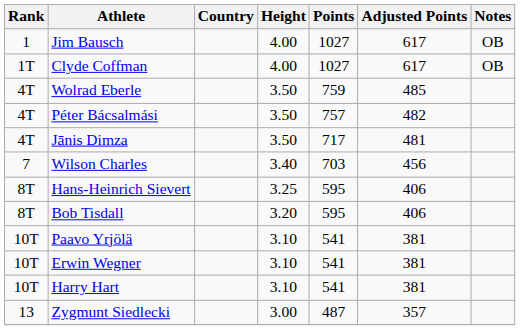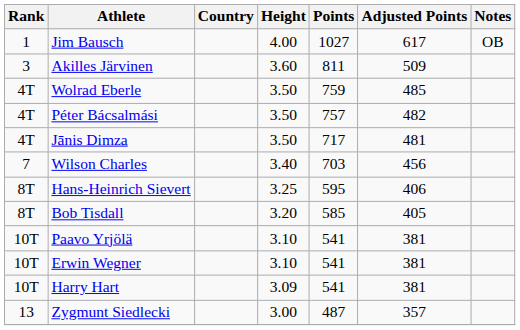 <table class="wikitable sortable" style="text-align:center">
 <tr>
 <th>Rank</th>
 <th>Athlete</th>
 <th>Country</th>
 <th>Height</th>
 <th>Points</th>
 <th>Adjusted Points</th>
 <th>Notes</th>
 </tr>
 <tr>
 <td>1</td>
 <td align=left><a href='#'>Jim Bausch</a></td>
 <td align=left></td>
 <td>4.00</td>
 <td>1027</td>
 <td>617</td>
 <td>OB</td>
 </tr>
 <tr>
-<td>1T</td>
-<td align=left><a href='#'>Clyde Coffman</a></td>
+<td>3</td>
+<td align=left><a href='#'>Akilles Järvinen</a></td>
 <td align=left></td>
-<td>4.00</td>
-<td>1027</td>
-<td>617</td>
-<td>OB</td>
+<td>3.60</td>
+<td>811</td>
+<td>509</td>
+<td></td>
 </tr>
 <tr>
 <td>4T</td>
 <td align=left><a href='#'>Wolrad Eberle</a></td>
 <td align=left></td>
 <td>3.50</td>
 <td>759</td>
 <td>485</td>
 <td></td>
 </tr>
 <tr>
 <td>4T</td>
 <td align=left><a href='#'>Péter Bácsalmási</a></td>
 <td align=left></td>
 <td>3.50</td>
 <td>757</td>
 <td>482</td>
 <td></td>
 </tr>
 <tr>
 <td>4T</td>
 <td align=left><a href='#'>Jānis Dimza</a></td>
 <td align=left></td>
 <td>3.50</td>
 <td>717</td>
 <td>481</td>
 <td></td>
 </tr>
 <tr>
 <td>7</td>
 <td align=left><a href='#'>Wilson Charles</a></td>
 <td align=left></td>
 <td>3.40</td>
 <td>703</td>
 <td>456</td>
 <td></td>
 </tr>
 <tr>
 <td>8T</td>
 <td align=left><a href='#'>Hans-Heinrich Sievert</a></td>
 <td align=left></td>
 <td>3.25</td>
 <td>595</td>
 <td>406</td>
 <td></td>
 </tr>
 <tr>
 <td>8T</td>
 <td align=left><a href='#'>Bob Tisdall</a></td>
 <td align=left></td>
 <td>3.20</td>
-<td>595</td>
-<td>406</td>
+<td>585</td>
+<td>405</td>
 <td></td>
 </tr>
 <tr>
 <td>10T</td>
 <td align=left><a href='#'>Paavo Yrjölä</a></td>
 <td align=left></td>
 <td>3.10</td>
 <td>541</td>
 <td>381</td>
 <td></td>
 </tr>
 <tr>
 <td>10T</td>
 <td align=left><a href='#'>Erwin Wegner</a></td>
 <td align=left></td>
 <td>3.10</td>
 <td>541</td>
 <td>381</td>
 <td></td>
 </tr>
 <tr>
 <td>10T</td>
 <td align=left><a href='#'>Harry Hart</a></td>
 <td align=left></td>
-<td>3.10</td>
+<td>3.09</td>
 <td>541</td>
 <td>381</td>
 <td></td>
 </tr>
 <tr>
 <td>13</td>
 <td align=left><a href='#'>Zygmunt Siedlecki</a></td>
 <td align=left></td>
 <td>3.00</td>
 <td>487</td>
 <td>357</td>
 <td></td>
 </tr>
 <tr>
 </tr>
 </table>
